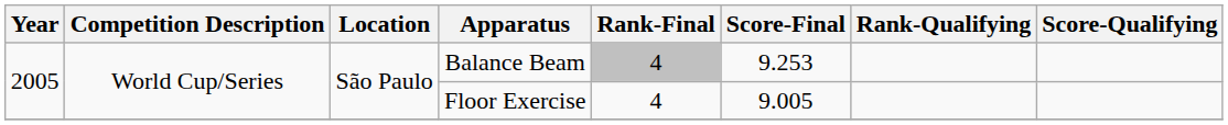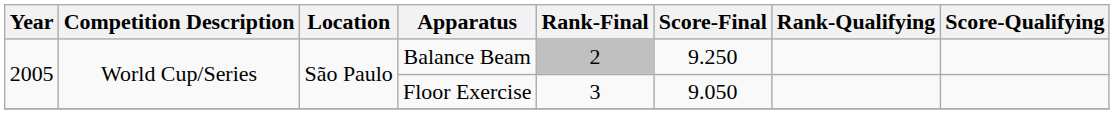 <table class="wikitable" style="text-align:center">
 <tr>
 <th>Year</th>
 <th>Competition Description</th>
 <th>Location</th>
 <th>Apparatus</th>
 <th>Rank-Final</th>
 <th>Score-Final</th>
 <th>Rank-Qualifying</th>
 <th>Score-Qualifying</th>
 </tr>
 <tr>
 <td rowspan="2">2005</td>
 <td rowspan="2">World Cup/Series</td>
 <td rowspan="2">São Paulo</td>
 <td>Balance Beam</td>
-<td bgcolor="silver">4</td>
-<td>9.253</td>
+<td bgcolor="silver">2</td>
+<td>9.250</td>
 <td></td>
 <td></td>
 </tr>
 <tr>
 <td>Floor Exercise</td>
-<td>4</td>
-<td>9.005</td>
+<td>3</td>
+<td>9.050</td>
 <td></td>
 <td></td>
 </tr>
 <tr>
 </tr>
 </table>
